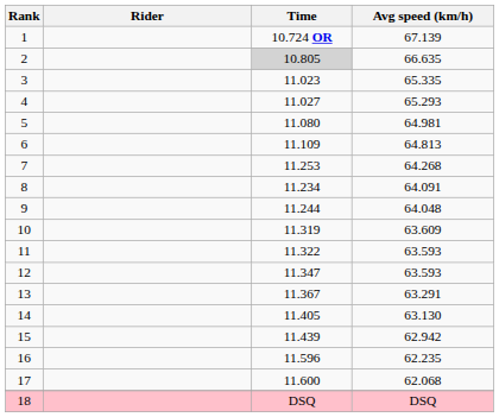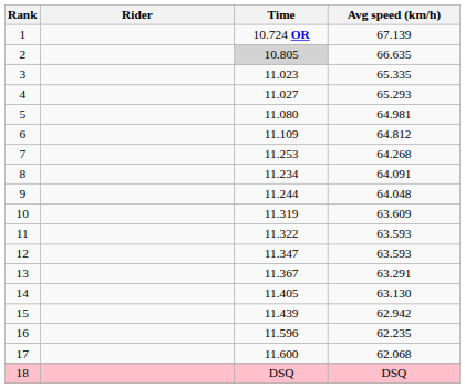 <table class="wikitable sortable" style="text-align:center;">
 <tr>
 <th>Rank</th>
 <th style="width:15em;">Rider</th>
 <th style="width:7em;">Time</th>
 <th style="width:10em;">Avg speed (km/h)</th>
 </tr>
 <tr>
 <td>1</td>
 <td align=left></td>
 <td>10.724 <strong><a href='#'>OR</a></strong></td>
 <td>67.139</td>
 </tr>
 <tr>
 <td>2</td>
 <td align=left></td>
 <td style="background: lightgrey;">10.805</td>
 <td>66.635</td>
 </tr>
 <tr>
 <td>3</td>
 <td align=left></td>
 <td>11.023</td>
 <td>65.335</td>
 </tr>
 <tr>
 <td>4</td>
 <td align=left></td>
 <td>11.027</td>
 <td>65.293</td>
 </tr>
 <tr>
 <td>5</td>
 <td align=left></td>
 <td>11.080</td>
 <td>64.981</td>
 </tr>
 <tr>
 <td>6</td>
 <td align=left></td>
 <td>11.109</td>
-<td>64.813</td>
+<td>64.812</td>
 </tr>
 <tr>
 <td>7</td>
 <td align=left></td>
 <td>11.253</td>
 <td>64.268</td>
 </tr>
 <tr>
 <td>8</td>
 <td align=left></td>
 <td>11.234</td>
 <td>64.091</td>
 </tr>
 <tr>
 <td>9</td>
 <td align=left></td>
 <td>11.244</td>
 <td>64.048</td>
 </tr>
 <tr>
 <td>10</td>
 <td align=left></td>
 <td>11.319</td>
 <td>63.609</td>
 </tr>
 <tr>
 <td>11</td>
 <td align=left></td>
 <td>11.322</td>
 <td>63.593</td>
 </tr>
 <tr>
 <td>12</td>
 <td align=left></td>
 <td>11.347</td>
 <td>63.593</td>
 </tr>
 <tr>
 <td>13</td>
 <td align=left></td>
 <td>11.367</td>
 <td>63.291</td>
 </tr>
 <tr>
 <td>14</td>
 <td align=left></td>
 <td>11.405</td>
 <td>63.130</td>
 </tr>
 <tr>
 <td>15</td>
 <td align=left></td>
 <td>11.439</td>
 <td>62.942</td>
 </tr>
 <tr>
 <td>16</td>
 <td align=left></td>
 <td>11.596</td>
 <td>62.235</td>
 </tr>
 <tr>
 <td>17</td>
 <td align=left></td>
 <td>11.600</td>
 <td>62.068</td>
 </tr>
 <tr>
 </tr>
 <tr bgcolor=pink>
 <td>18</td>
 <td align=left></td>
 <td>DSQ</td>
 <td>DSQ</td>
 </tr>
 </table>
